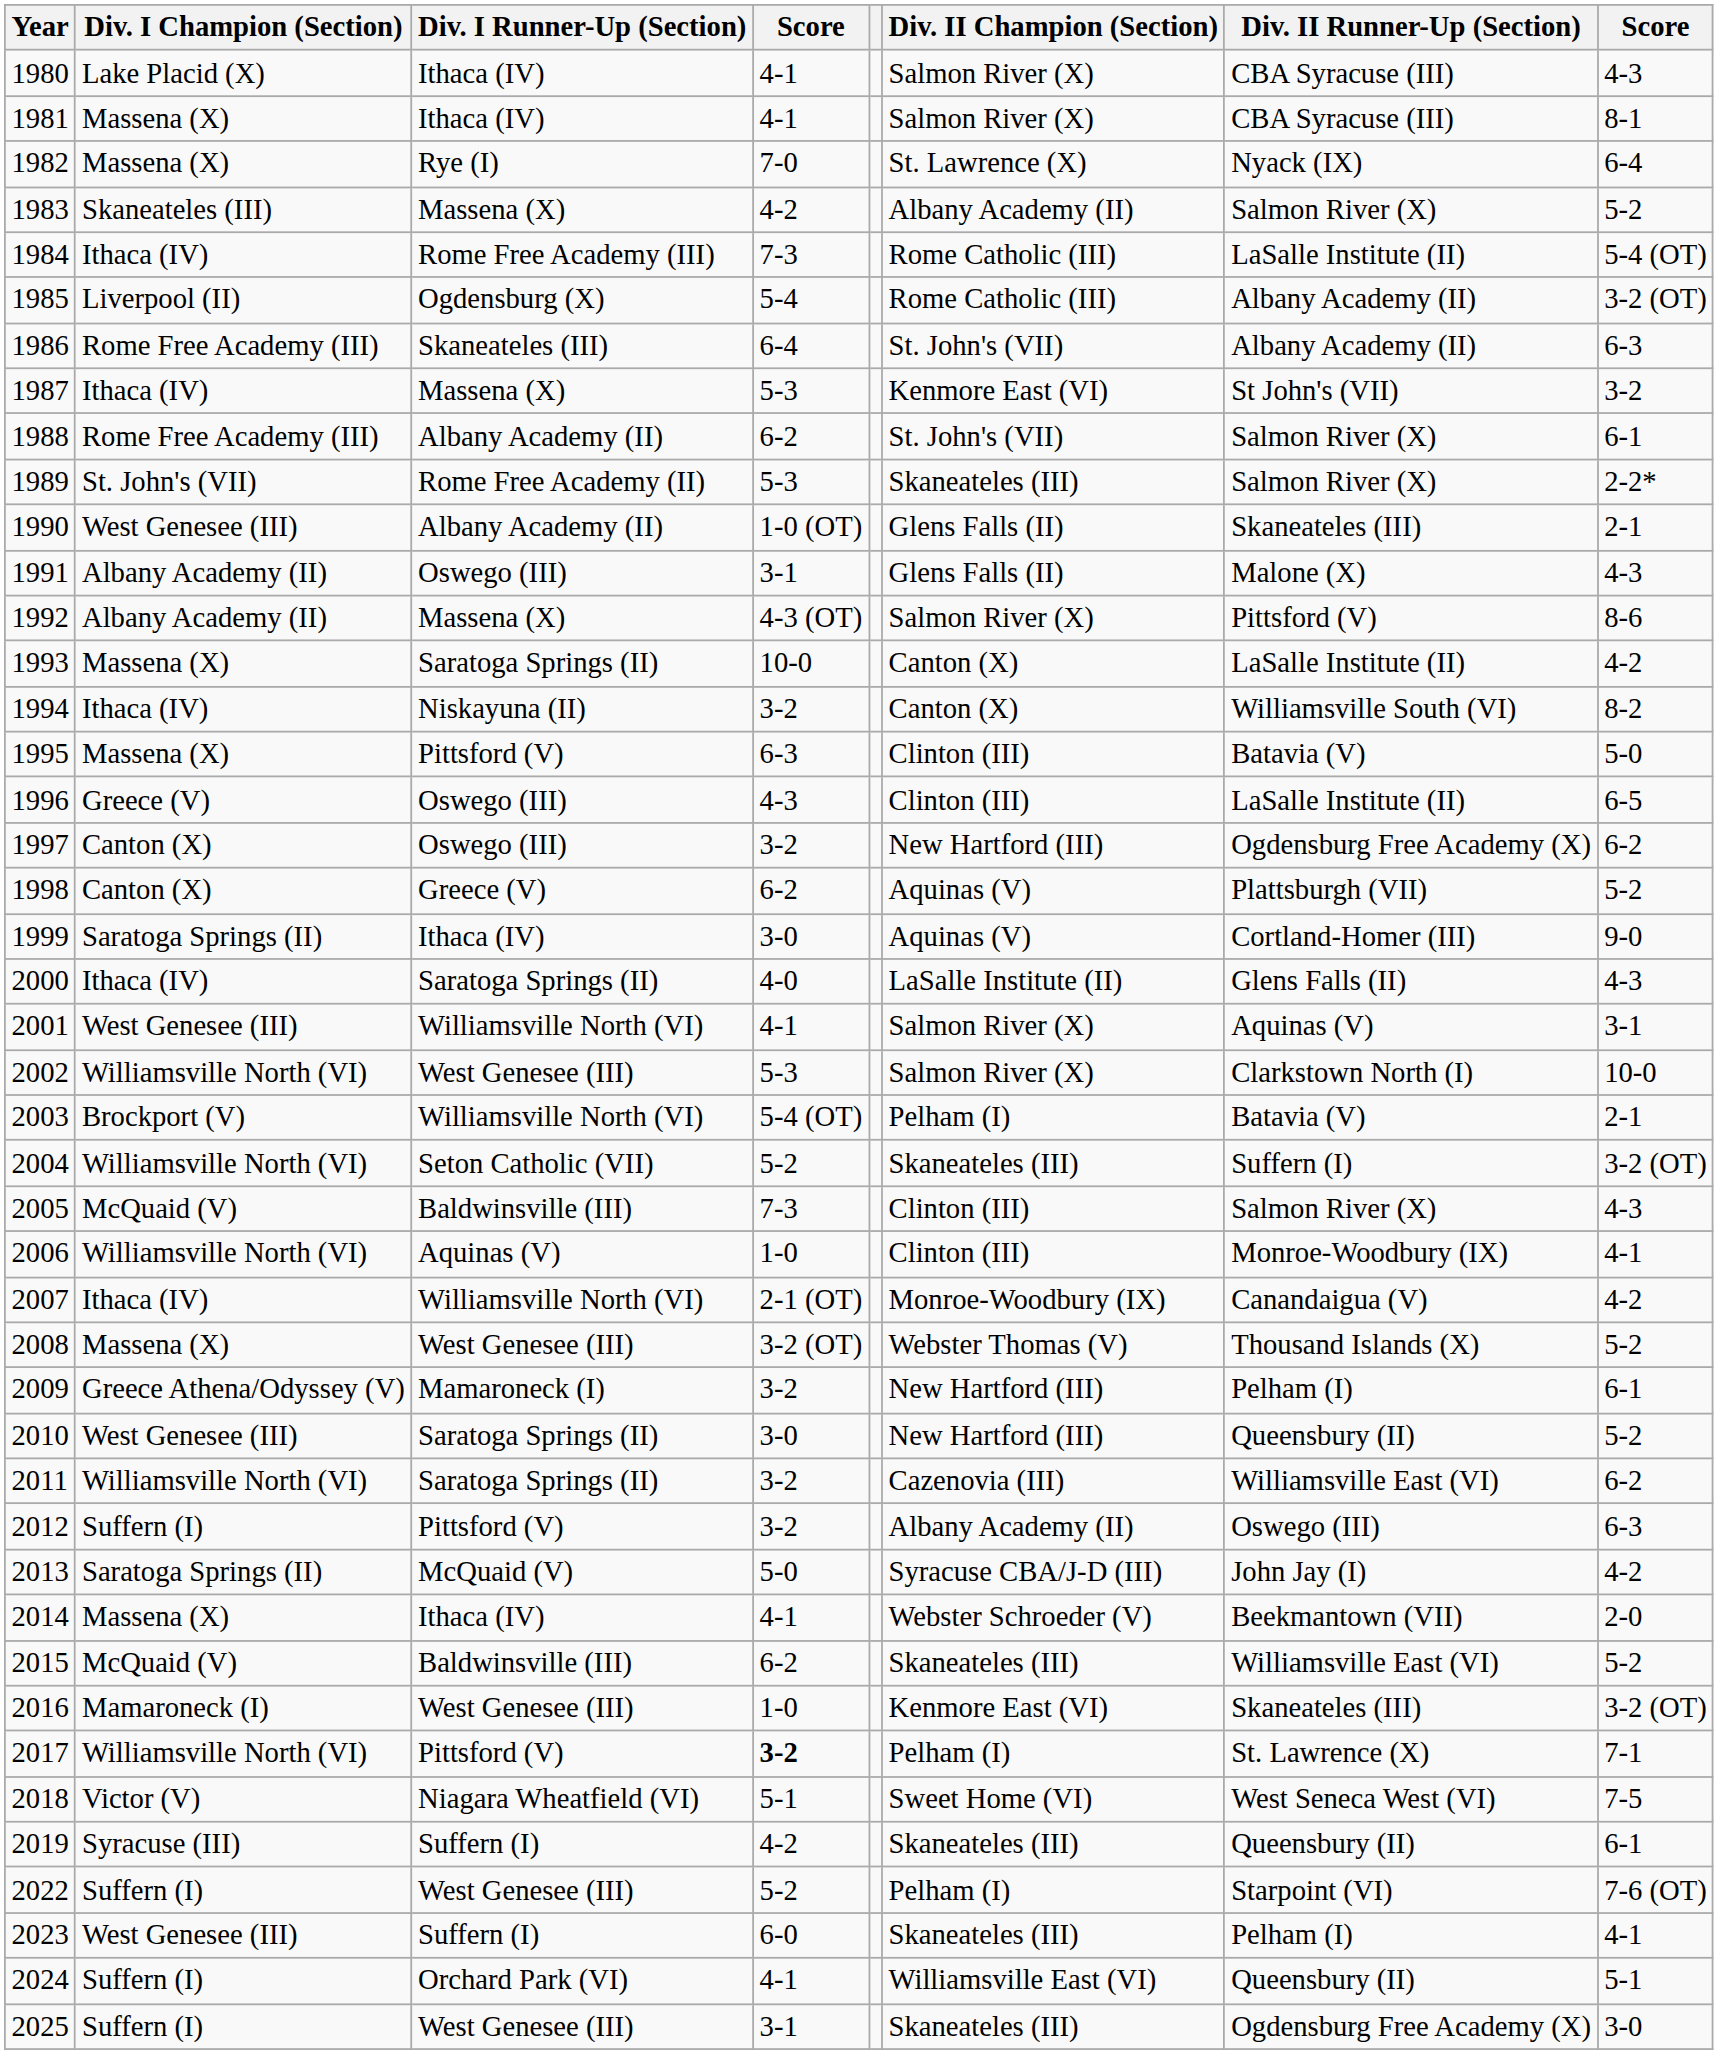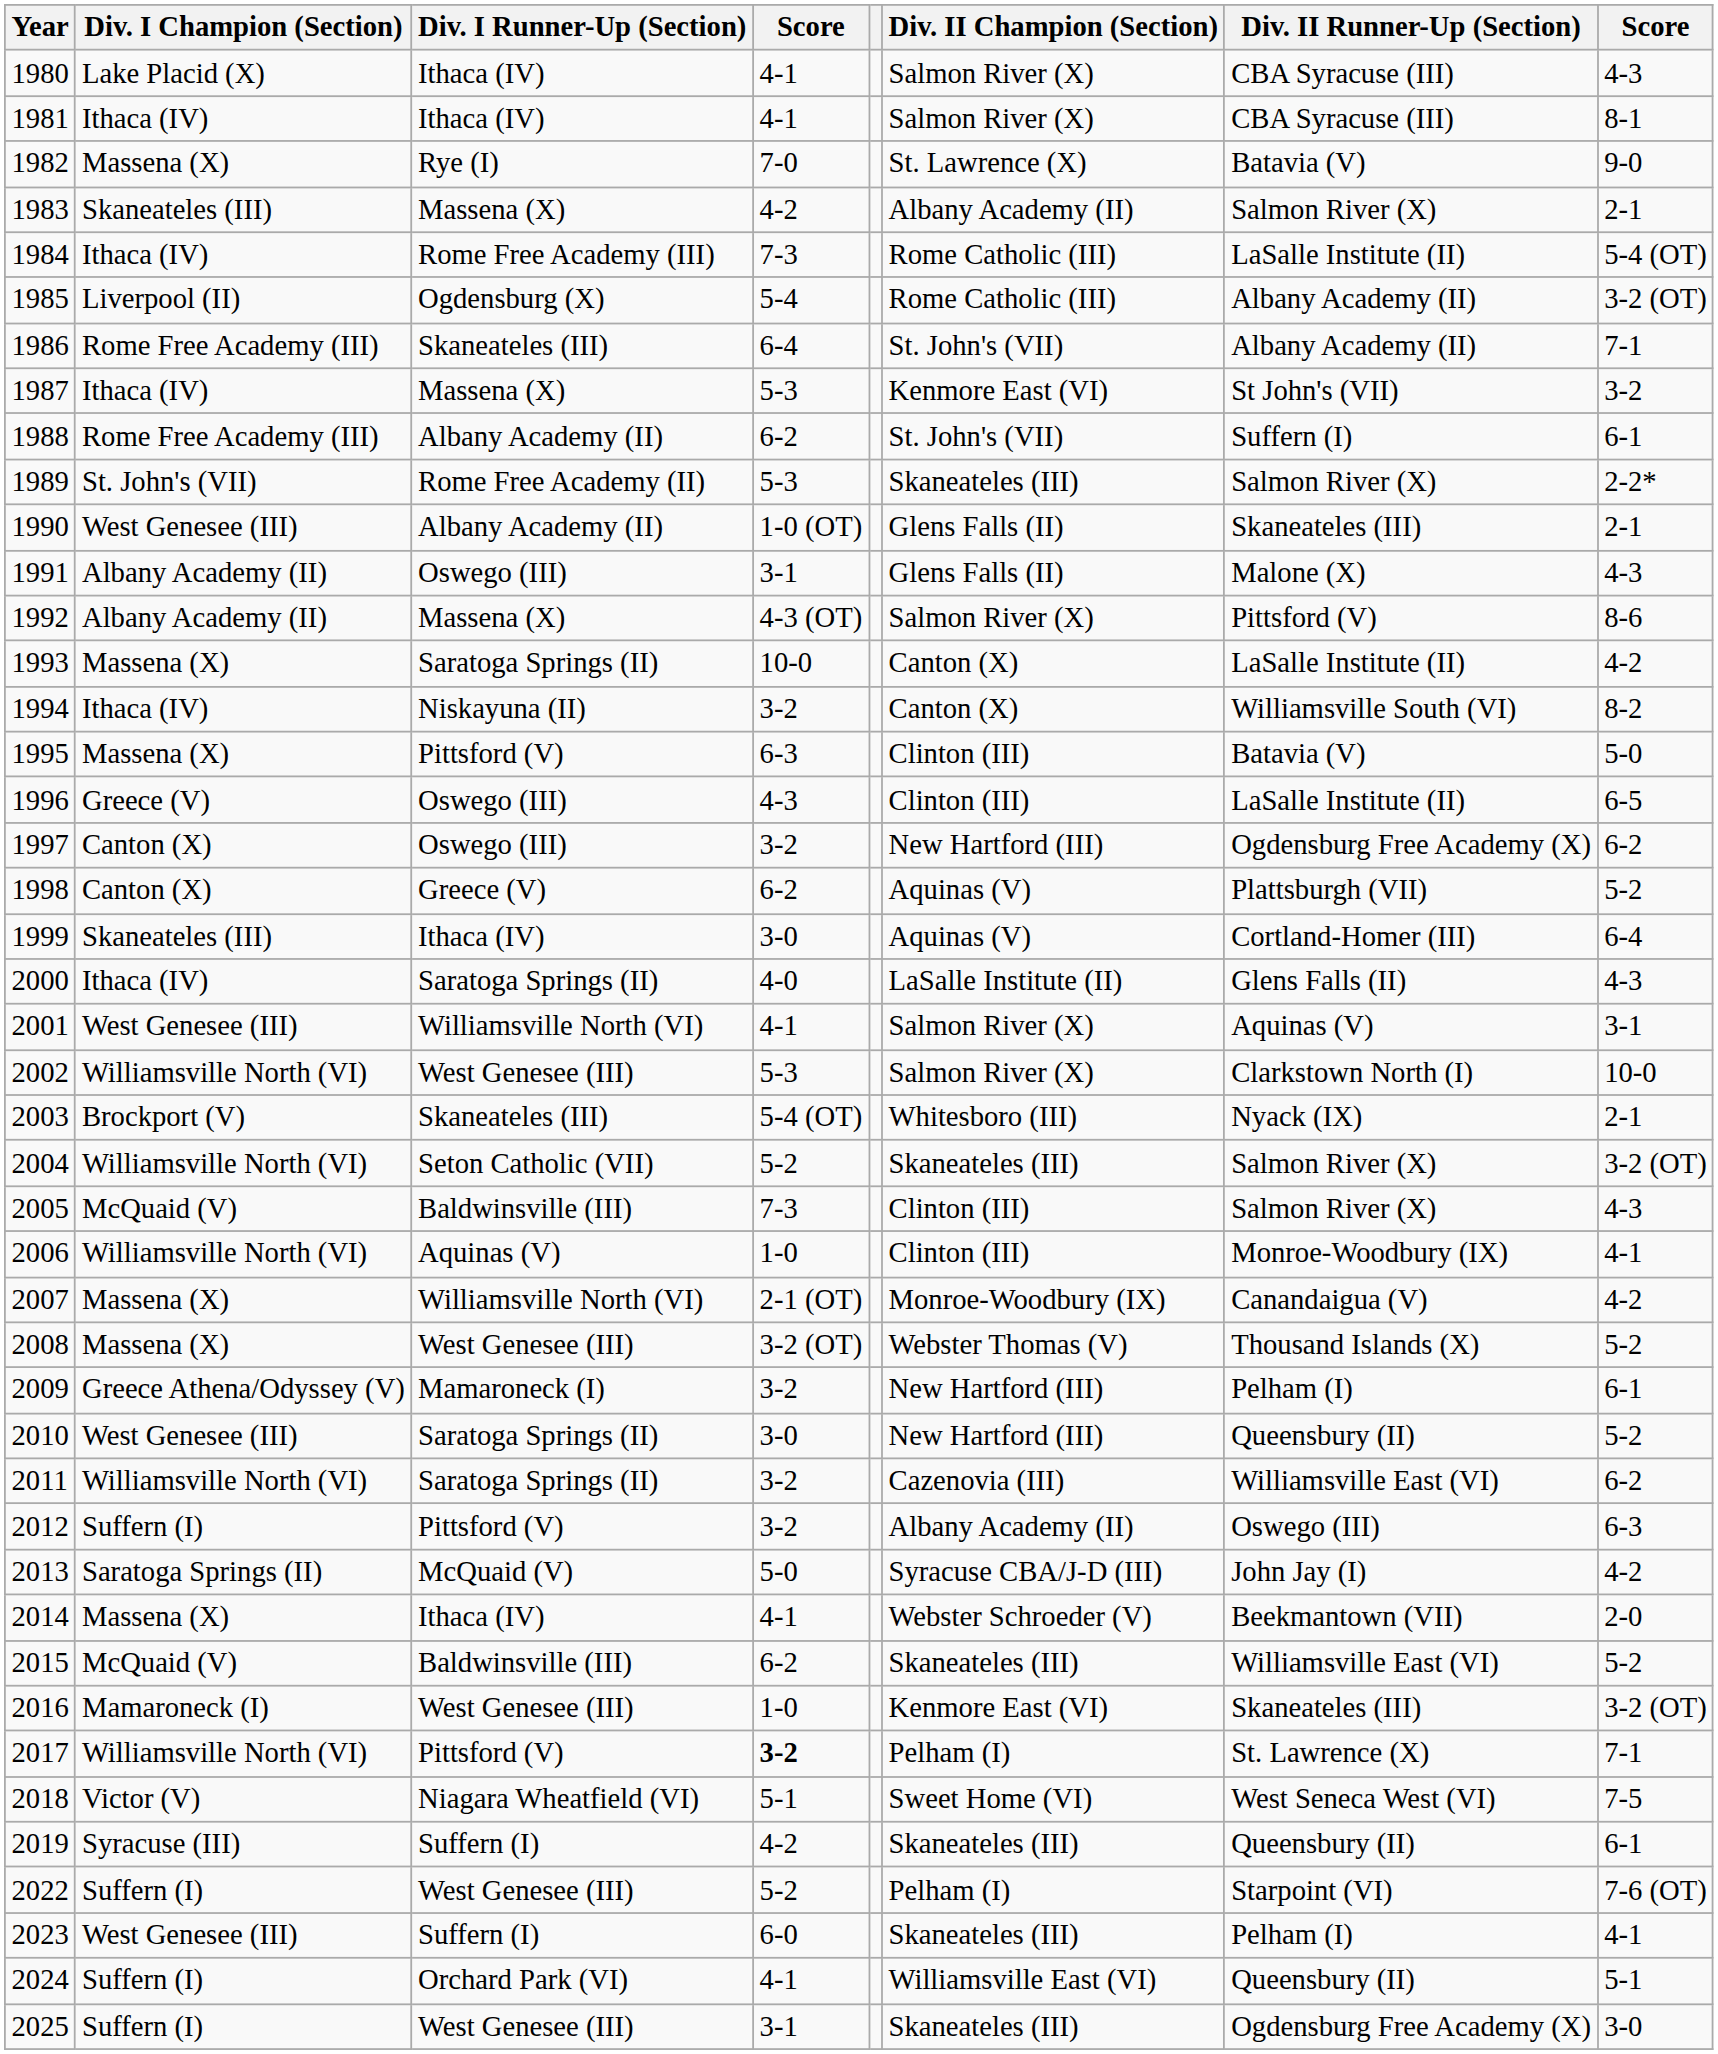 <table class="wikitable">
 <tr>
 <th>Year</th>
 <th>Div. I Champion (Section)</th>
 <th>Div. I Runner-Up (Section)</th>
 <th>Score</th>
 <th></th>
 <th>Div. II Champion (Section)</th>
 <th>Div. II Runner-Up (Section)</th>
 <th>Score</th>
 </tr>
 <tr>
 <td>1980</td>
 <td>Lake Placid (X)</td>
 <td>Ithaca (IV)</td>
 <td>4-1</td>
 <td></td>
 <td>Salmon River (X)</td>
 <td>CBA Syracuse (III)</td>
 <td>4-3</td>
 </tr>
 <tr>
 <td>1981</td>
-<td>Massena (X)</td>
+<td>Ithaca (IV)</td>
 <td>Ithaca (IV)</td>
 <td>4-1</td>
 <td></td>
 <td>Salmon River (X)</td>
 <td>CBA Syracuse (III)</td>
 <td>8-1</td>
 </tr>
 <tr>
 <td>1982</td>
 <td>Massena (X)</td>
 <td>Rye (I)</td>
 <td>7-0</td>
 <td></td>
 <td>St. Lawrence (X)</td>
-<td>Nyack (IX)</td>
-<td>6-4</td>
+<td>Batavia (V)</td>
+<td>9-0</td>
 </tr>
 <tr>
 <td>1983</td>
 <td>Skaneateles (III)</td>
 <td>Massena (X)</td>
 <td>4-2</td>
 <td></td>
 <td>Albany Academy (II)</td>
 <td>Salmon River (X)</td>
-<td>5-2</td>
+<td>2-1</td>
 </tr>
 <tr>
 <td>1984</td>
 <td>Ithaca (IV)</td>
 <td>Rome Free Academy (III)</td>
 <td>7-3</td>
 <td></td>
 <td>Rome Catholic (III)</td>
 <td>LaSalle Institute (II)</td>
 <td>5-4 (OT)</td>
 </tr>
 <tr>
 <td>1985</td>
 <td>Liverpool (II)</td>
 <td>Ogdensburg (X)</td>
 <td>5-4</td>
 <td></td>
 <td>Rome Catholic (III)</td>
 <td>Albany Academy (II)</td>
 <td>3-2 (OT)</td>
 </tr>
 <tr>
 <td>1986</td>
 <td>Rome Free Academy (III)</td>
 <td>Skaneateles (III)</td>
 <td>6-4</td>
 <td></td>
 <td>St. John's (VII)</td>
 <td>Albany Academy (II)</td>
-<td>6-3</td>
+<td>7-1</td>
 </tr>
 <tr>
 <td>1987</td>
 <td>Ithaca (IV)</td>
 <td>Massena (X)</td>
 <td>5-3</td>
 <td></td>
 <td>Kenmore East (VI)</td>
 <td>St John's (VII)</td>
 <td>3-2</td>
 </tr>
 <tr>
 <td>1988</td>
 <td>Rome Free Academy (III)</td>
 <td>Albany Academy (II)</td>
 <td>6-2</td>
 <td></td>
 <td>St. John's (VII)</td>
-<td>Salmon River (X)</td>
+<td>Suffern (I)</td>
 <td>6-1</td>
 </tr>
 <tr>
 <td>1989</td>
 <td>St. John's (VII)</td>
 <td>Rome Free Academy (II)</td>
 <td>5-3</td>
 <td></td>
 <td>Skaneateles (III)</td>
 <td>Salmon River (X)</td>
 <td>2-2*</td>
 </tr>
 <tr>
 <td>1990</td>
 <td>West Genesee (III)</td>
 <td>Albany Academy (II)</td>
 <td>1-0 (OT)</td>
 <td></td>
 <td>Glens Falls (II)</td>
 <td>Skaneateles (III)</td>
 <td>2-1</td>
 </tr>
 <tr>
 <td>1991</td>
 <td>Albany Academy (II)</td>
 <td>Oswego (III)</td>
 <td>3-1</td>
 <td></td>
 <td>Glens Falls (II)</td>
 <td>Malone (X)</td>
 <td>4-3</td>
 </tr>
 <tr>
 <td>1992</td>
 <td>Albany Academy (II)</td>
 <td>Massena (X)</td>
 <td>4-3 (OT)</td>
 <td></td>
 <td>Salmon River (X)</td>
 <td>Pittsford (V)</td>
 <td>8-6</td>
 </tr>
 <tr>
 <td>1993</td>
 <td>Massena (X)</td>
 <td>Saratoga Springs (II)</td>
 <td>10-0</td>
 <td></td>
 <td>Canton (X)</td>
 <td>LaSalle Institute (II)</td>
 <td>4-2</td>
 </tr>
 <tr>
 <td>1994</td>
 <td>Ithaca (IV)</td>
 <td>Niskayuna (II)</td>
 <td>3-2</td>
 <td></td>
 <td>Canton (X)</td>
 <td>Williamsville South (VI)</td>
 <td>8-2</td>
 </tr>
 <tr>
 <td>1995</td>
 <td>Massena (X)</td>
 <td>Pittsford (V)</td>
 <td>6-3</td>
 <td></td>
 <td>Clinton (III)</td>
 <td>Batavia (V)</td>
 <td>5-0</td>
 </tr>
 <tr>
 <td>1996</td>
 <td>Greece (V)</td>
 <td>Oswego (III)</td>
 <td>4-3</td>
 <td></td>
 <td>Clinton (III)</td>
 <td>LaSalle Institute (II)</td>
 <td>6-5</td>
 </tr>
 <tr>
 <td>1997</td>
 <td>Canton (X)</td>
 <td>Oswego (III)</td>
 <td>3-2</td>
 <td></td>
 <td>New Hartford (III)</td>
 <td>Ogdensburg Free Academy (X)</td>
 <td>6-2</td>
 </tr>
 <tr>
 <td>1998</td>
 <td>Canton (X)</td>
 <td>Greece (V)</td>
 <td>6-2</td>
 <td></td>
 <td>Aquinas (V)</td>
 <td>Plattsburgh (VII)</td>
 <td>5-2</td>
 </tr>
 <tr>
 <td>1999</td>
-<td>Saratoga Springs (II)</td>
+<td>Skaneateles (III)</td>
 <td>Ithaca (IV)</td>
 <td>3-0</td>
 <td></td>
 <td>Aquinas (V)</td>
 <td>Cortland-Homer (III)</td>
-<td>9-0</td>
+<td>6-4</td>
 </tr>
 <tr>
 <td>2000</td>
 <td>Ithaca (IV)</td>
 <td>Saratoga Springs (II)</td>
 <td>4-0</td>
 <td></td>
 <td>LaSalle Institute (II)</td>
 <td>Glens Falls (II)</td>
 <td>4-3</td>
 </tr>
 <tr>
 <td>2001</td>
 <td>West Genesee (III)</td>
 <td>Williamsville North (VI)</td>
 <td>4-1</td>
 <td></td>
 <td>Salmon River (X)</td>
 <td>Aquinas (V)</td>
 <td>3-1</td>
 </tr>
 <tr>
 <td>2002</td>
 <td>Williamsville North (VI)</td>
 <td>West Genesee (III)</td>
 <td>5-3</td>
 <td></td>
 <td>Salmon River (X)</td>
 <td>Clarkstown North (I)</td>
 <td>10-0</td>
 </tr>
 <tr>
 <td>2003</td>
 <td>Brockport (V)</td>
-<td>Williamsville North (VI)</td>
+<td>Skaneateles (III)</td>
 <td>5-4 (OT)</td>
 <td></td>
-<td>Pelham (I)</td>
-<td>Batavia (V)</td>
+<td>Whitesboro (III)</td>
+<td>Nyack (IX)</td>
 <td>2-1</td>
 </tr>
 <tr>
 <td>2004</td>
 <td>Williamsville North (VI)</td>
 <td>Seton Catholic (VII)</td>
 <td>5-2</td>
 <td></td>
 <td>Skaneateles (III)</td>
-<td>Suffern (I)</td>
+<td>Salmon River (X)</td>
 <td>3-2 (OT)</td>
 </tr>
 <tr>
 <td>2005</td>
 <td>McQuaid (V)</td>
 <td>Baldwinsville (III)</td>
 <td>7-3</td>
 <td></td>
 <td>Clinton (III)</td>
 <td>Salmon River (X)</td>
 <td>4-3</td>
 </tr>
 <tr>
 <td>2006</td>
 <td>Williamsville North (VI)</td>
 <td>Aquinas (V)</td>
 <td>1-0</td>
 <td></td>
 <td>Clinton (III)</td>
 <td>Monroe-Woodbury (IX)</td>
 <td>4-1</td>
 </tr>
 <tr>
 <td>2007</td>
-<td>Ithaca (IV)</td>
+<td>Massena (X)</td>
 <td>Williamsville North (VI)</td>
 <td>2-1 (OT)</td>
 <td></td>
 <td>Monroe-Woodbury (IX)</td>
 <td>Canandaigua (V)</td>
 <td>4-2</td>
 </tr>
 <tr>
 <td>2008</td>
 <td>Massena (X)</td>
 <td>West Genesee (III)</td>
 <td>3-2 (OT)</td>
 <td></td>
 <td>Webster Thomas (V)</td>
 <td>Thousand Islands (X)</td>
 <td>5-2</td>
 </tr>
 <tr>
 <td>2009</td>
 <td>Greece Athena/Odyssey (V)</td>
 <td>Mamaroneck (I)</td>
 <td>3-2</td>
 <td></td>
 <td>New Hartford (III)</td>
 <td>Pelham (I)</td>
 <td>6-1</td>
 </tr>
 <tr>
 <td>2010</td>
 <td>West Genesee (III)</td>
 <td>Saratoga Springs (II)</td>
 <td>3-0</td>
 <td></td>
 <td>New Hartford (III)</td>
 <td>Queensbury (II)</td>
 <td>5-2</td>
 </tr>
 <tr>
 <td>2011</td>
 <td>Williamsville North (VI)</td>
 <td>Saratoga Springs (II)</td>
 <td>3-2</td>
 <td></td>
 <td>Cazenovia (III)</td>
 <td>Williamsville East (VI)</td>
 <td>6-2</td>
 </tr>
 <tr>
 <td>2012</td>
 <td>Suffern (I)</td>
 <td>Pittsford (V)</td>
 <td>3-2</td>
 <td></td>
 <td>Albany Academy (II)</td>
 <td>Oswego (III)</td>
 <td>6-3</td>
 </tr>
 <tr>
 <td>2013</td>
 <td>Saratoga Springs (II)</td>
 <td>McQuaid (V)</td>
 <td>5-0</td>
 <td></td>
 <td>Syracuse CBA/J-D (III)</td>
 <td>John Jay (I)</td>
 <td>4-2</td>
 </tr>
 <tr>
 <td>2014</td>
 <td>Massena (X)</td>
 <td>Ithaca (IV)</td>
 <td>4-1</td>
 <td></td>
 <td>Webster Schroeder (V)</td>
 <td>Beekmantown (VII)</td>
 <td>2-0</td>
 </tr>
 <tr>
 <td>2015</td>
 <td>McQuaid (V)</td>
 <td>Baldwinsville (III)</td>
 <td>6-2</td>
 <td></td>
 <td>Skaneateles (III)</td>
 <td>Williamsville East (VI)</td>
 <td>5-2</td>
 </tr>
 <tr>
 <td>2016</td>
 <td>Mamaroneck (I)</td>
 <td>West Genesee (III)</td>
 <td>1-0</td>
 <td></td>
 <td>Kenmore East (VI)</td>
 <td>Skaneateles (III)</td>
 <td>3-2 (OT)</td>
 </tr>
 <tr>
 <td>2017</td>
 <td>Williamsville North (VI)</td>
 <td>Pittsford (V)</td>
 <td><strong>3-2</strong></td>
 <td></td>
 <td>Pelham (I)</td>
 <td>St. Lawrence (X)</td>
 <td>7-1</td>
 </tr>
 <tr>
 <td>2018</td>
 <td>Victor (V)</td>
 <td>Niagara Wheatfield (VI)</td>
 <td>5-1</td>
 <td></td>
 <td>Sweet Home (VI)</td>
 <td>West Seneca West (VI)</td>
 <td>7-5</td>
 </tr>
 <tr>
 <td>2019</td>
 <td>Syracuse (III)</td>
 <td>Suffern (I)</td>
 <td>4-2</td>
 <td></td>
 <td>Skaneateles (III)</td>
 <td>Queensbury (II)</td>
 <td>6-1</td>
 </tr>
 <tr>
 <td>2022</td>
 <td>Suffern (I)</td>
 <td>West Genesee (III)</td>
 <td>5-2</td>
 <td></td>
 <td>Pelham (I)</td>
 <td>Starpoint (VI)</td>
 <td>7-6 (OT)</td>
 </tr>
 <tr>
 <td>2023</td>
 <td>West Genesee (III)</td>
 <td>Suffern (I)</td>
 <td>6-0</td>
 <td></td>
 <td>Skaneateles (III)</td>
 <td>Pelham (I)</td>
 <td>4-1</td>
 </tr>
 <tr>
 <td>2024</td>
 <td>Suffern (I)</td>
 <td>Orchard Park (VI)</td>
 <td>4-1</td>
 <td></td>
 <td>Williamsville East (VI)</td>
 <td>Queensbury (II)</td>
 <td>5-1</td>
 </tr>
 <tr>
 <td>2025</td>
 <td>Suffern (I)</td>
 <td>West Genesee (III)</td>
 <td>3-1</td>
 <td></td>
 <td>Skaneateles (III)</td>
 <td>Ogdensburg Free Academy (X)</td>
 <td>3-0</td>
 </tr>
 </table>
